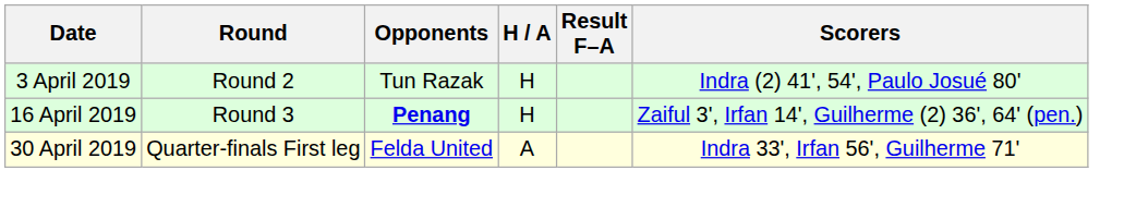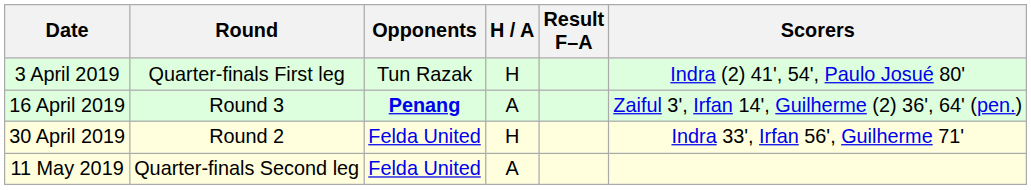 <table class="wikitable" style="text-align:center">
 <tr>
 <th>Date</th>
 <th>Round</th>
 <th>Opponents</th>
 <th>H / A</th>
 <th>Result<br>F–A</th>
 <th>Scorers</th>
 </tr>
 <tr bgcolor=#ddffdd>
 <td>3 April 2019</td>
-<td>Round 2</td>
+<td>Quarter-finals First leg</td>
 <td>Tun Razak</td>
 <td>H</td>
 <td></td>
 <td><a href='#'>Indra</a> (2) 41', 54', <a href='#'>Paulo Josué</a> 80'</td>
 </tr>
 <tr bgcolor=#ddffdd>
 <td>16 April 2019</td>
 <td>Round 3</td>
 <td><strong><a href='#'>Penang</a></strong></td>
-<td>H</td>
+<td>A</td>
 <td></td>
 <td><a href='#'>Zaiful</a> 3', <a href='#'>Irfan</a> 14', <a href='#'>Guilherme</a> (2) 36', 64' (<a href='#'>pen.</a>)</td>
 </tr>
 <tr bgcolor=#ffffdd>
 <td>30 April 2019</td>
-<td>Quarter-finals First leg</td>
+<td>Round 2</td>
+<td><a href='#'>Felda United</a></td>
+<td>H</td>
+<td></td>
+<td><a href='#'>Indra</a> 33', <a href='#'>Irfan</a> 56', <a href='#'>Guilherme</a> 71'</td>
+</tr>
+<tr bgcolor=#ffffdd>
+<td>11 May 2019</td>
+<td>Quarter-finals Second leg</td>
 <td><a href='#'>Felda United</a></td>
 <td>A</td>
 <td></td>
-<td><a href='#'>Indra</a> 33', <a href='#'>Irfan</a> 56', <a href='#'>Guilherme</a> 71'</td>
+<td></td>
 </tr>
 </table>
